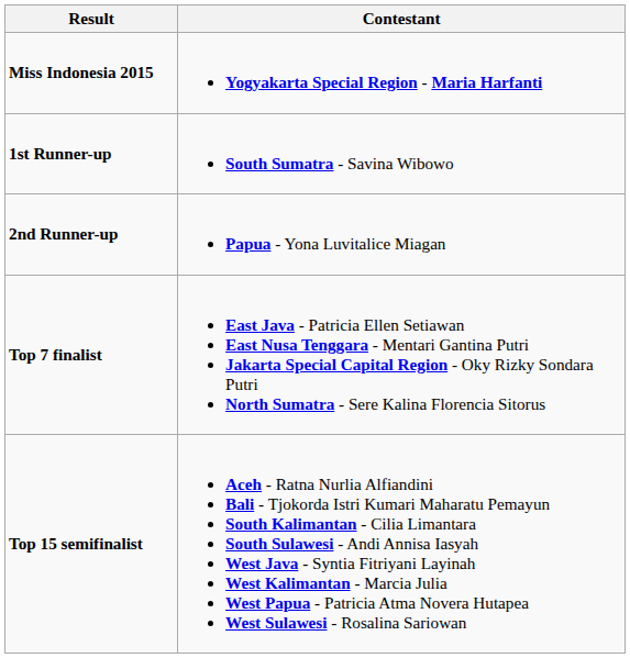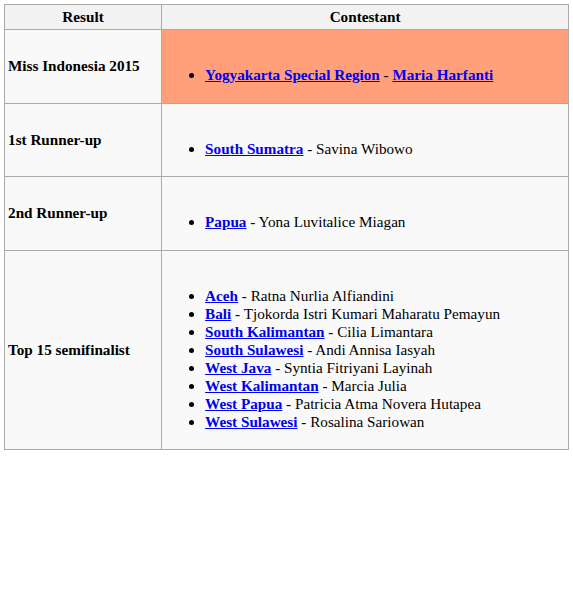 <table class="wikitable" style="font-size:95%;">
 <tr>
 <th width="150">Result</th>
 <th width="400">Contestant</th>
 </tr>
 <tr>
 <td><strong>Miss Indonesia 2015</strong></td>
-<td><br><ul><li> <strong><a href='#'>Yogyakarta Special Region</a></strong> - <strong><a href='#'>Maria Harfanti</a></strong></li></ul></td>
+<td style="background: lightsalmon;"><br><ul><li> <strong><a href='#'>Yogyakarta Special Region</a></strong> - <strong><a href='#'>Maria Harfanti</a></strong></li></ul></td>
 </tr>
 <tr>
 <td><strong>1st Runner-up</strong></td>
 <td><br><ul><li> <strong><a href='#'>South Sumatra</a></strong> - Savina Wibowo</li></ul></td>
 </tr>
 <tr>
 <td><strong>2nd Runner-up</strong></td>
 <td><br><ul><li> <strong><a href='#'>Papua</a></strong> - Yona Luvitalice Miagan</li></ul></td>
 </tr>
 <tr>
-<td><strong>Top 7 finalist</strong></td>
-<td><br><ul><li> <strong><a href='#'>East Java</a></strong> - Patricia Ellen Setiawan</li><li> <strong><a href='#'>East Nusa Tenggara</a></strong> - Mentari Gantina Putri</li><li> <strong><a href='#'>Jakarta Special Capital Region</a></strong>  - Oky Rizky Sondara Putri</li><li> <strong><a href='#'>North Sumatra</a></strong> - Sere Kalina Florencia Sitorus</li></ul></td>
-</tr>
-<tr>
 <td><strong>Top 15 semifinalist</strong></td>
 <td><br><ul><li> <strong><a href='#'>Aceh</a></strong> - Ratna Nurlia Alfiandini</li><li> <strong><a href='#'>Bali</a></strong> - Tjokorda Istri Kumari Maharatu Pemayun</li><li> <strong><a href='#'>South Kalimantan</a></strong> - Cilia Limantara</li><li> <strong><a href='#'>South Sulawesi</a></strong> - Andi Annisa Iasyah</li><li> <strong><a href='#'>West Java</a></strong> - Syntia Fitriyani Layinah</li><li>  <strong><a href='#'>West Kalimantan</a></strong> - Marcia Julia</li><li> <strong><a href='#'>West Papua</a></strong> - Patricia Atma Novera Hutapea</li><li> <strong><a href='#'>West Sulawesi</a></strong> - Rosalina Sariowan</li></ul></td>
 </tr>
 </table>
